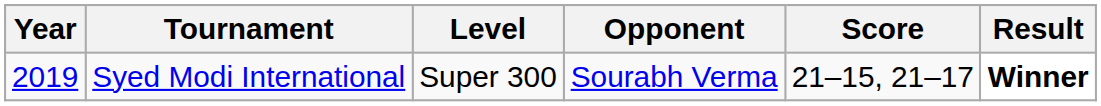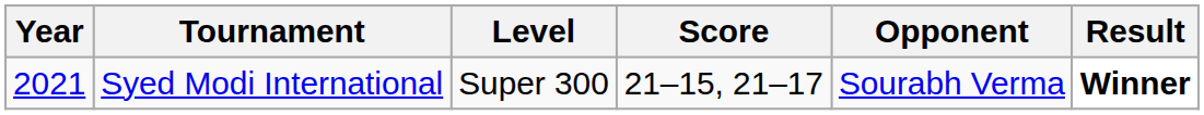 <table class="sortable wikitable" style="font-size: 90%;">
 <tr>
 <th>Year</th>
 <th>Tournament</th>
 <th>Level</th>
+<th>Score</th>
 <th>Opponent</th>
-<th>Score</th>
 <th>Result</th>
 </tr>
 <tr>
-<td align="center"><a href='#'>2019</a></td>
+<td align="center"><a href='#'>2021</a></td>
 <td align="left"><a href='#'>Syed Modi International</a></td>
 <td align="left">Super 300</td>
+<td align="left">21–15, 21–17</td>
 <td align="left"> <a href='#'>Sourabh Verma</a></td>
-<td align="left">21–15, 21–17</td>
 <td style="text-align:left; background:white"> <strong>Winner</strong></td>
 </tr>
 </table>
